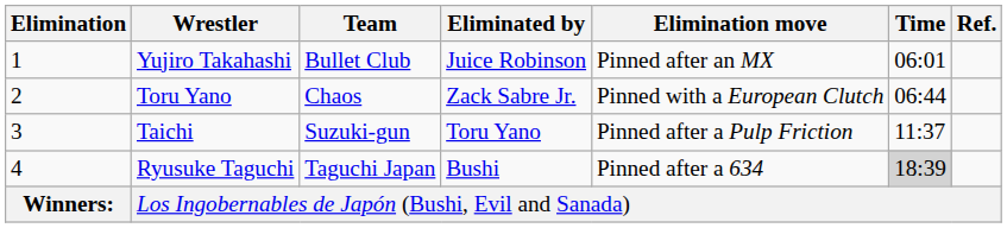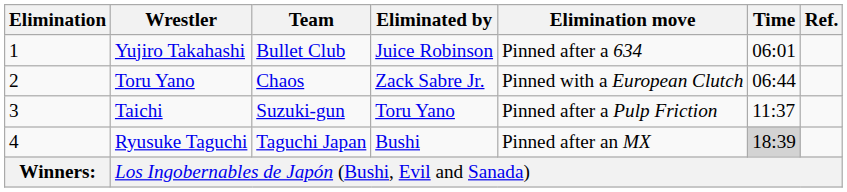 <table class="wikitable" border="1">
 <tr>
 <th>Elimination</th>
 <th>Wrestler</th>
 <th>Team</th>
 <th>Eliminated by</th>
 <th>Elimination move</th>
 <th>Time</th>
 <th>Ref.</th>
 </tr>
 <tr>
 <td>1</td>
 <td><a href='#'>Yujiro Takahashi</a></td>
 <td><a href='#'>Bullet Club</a></td>
 <td><a href='#'>Juice Robinson</a></td>
-<td>Pinned after an <em>MX</em></td>
+<td>Pinned after a <em>634</em></td>
 <td>06:01</td>
 <td></td>
 </tr>
 <tr>
 <td>2</td>
 <td><a href='#'>Toru Yano</a></td>
 <td><a href='#'>Chaos</a></td>
 <td><a href='#'>Zack Sabre Jr.</a></td>
 <td>Pinned with a <em>European Clutch</em></td>
 <td>06:44</td>
 <td></td>
 </tr>
 <tr>
 <td>3</td>
 <td><a href='#'>Taichi</a></td>
 <td><a href='#'>Suzuki-gun</a></td>
 <td><a href='#'>Toru Yano</a></td>
 <td>Pinned after a <em>Pulp Friction</em></td>
 <td>11:37</td>
 <td></td>
 </tr>
 <tr>
 <td>4</td>
 <td><a href='#'>Ryusuke Taguchi</a></td>
 <td><a href='#'>Taguchi Japan</a></td>
 <td><a href='#'>Bushi</a></td>
-<td>Pinned after a <em>634</em></td>
+<td>Pinned after an <em>MX</em></td>
 <td style="background: lightgrey;">18:39</td>
 <td></td>
 </tr>
 <tr>
 <th>Winners:</th>
 <td colspan="6" bgcolor="#f2f2f2"><em><a href='#'>Los Ingobernables de Japón</a></em> (<a href='#'>Bushi</a>, <a href='#'>Evil</a> and <a href='#'>Sanada</a>)</td>
 </tr>
 </table>
